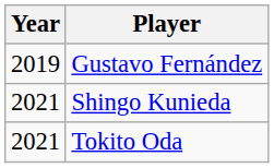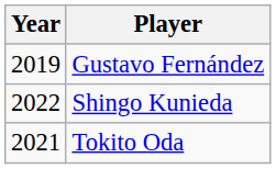 <table class="wikitable sortable" style="text-align:center;">
 <tr>
 <th>Year</th>
 <th>Player</th>
 </tr>
 <tr>
 <td>2019</td>
 <td style="text-align:left;"> <a href='#'>Gustavo Fernández</a></td>
 </tr>
 <tr>
-<td>2021</td>
+<td>2022</td>
 <td style="text-align:left;"> <a href='#'>Shingo Kunieda</a></td>
 </tr>
 <tr>
 <td>2021</td>
 <td style="text-align:left;"> <a href='#'>Tokito Oda</a></td>
 </tr>
 </table>
